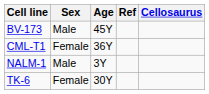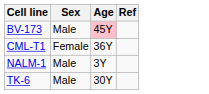 <table class="wikitable sortable">
 <tr>
 <th>Cell line</th>
 <th>Sex</th>
 <th>Age</th>
 <th>Ref</th>
-<th><a href='#'>Cellosaurus</a></th>
 </tr>
 <tr>
 <td><a href='#'>BV-173</a></td>
 <td>Male</td>
-<td>45Y</td>
-<td></td>
+<td style="background: pink;">45Y</td>
 <td></td>
 </tr>
 <tr>
 <td><a href='#'>CML-T1</a></td>
 <td>Female</td>
 <td>36Y</td>
 <td></td>
-<td></td>
 </tr>
 <tr>
 <td><a href='#'>NALM-1</a></td>
 <td>Male</td>
 <td>3Y</td>
 <td></td>
-<td></td>
 </tr>
 <tr>
 <td><a href='#'>TK-6</a></td>
-<td>Female</td>
+<td>Male</td>
 <td>30Y</td>
-<td></td>
 <td></td>
 </tr>
 </table>
